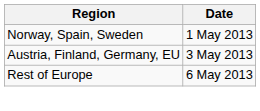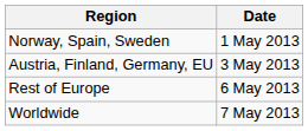 <table class="wikitable">
 <tr>
 <th>Region</th>
 <th>Date</th>
 </tr>
 <tr>
 <td>Norway, Spain, Sweden</td>
 <td>1 May 2013</td>
 </tr>
 <tr>
 <td>Austria, Finland, Germany, EU</td>
 <td>3 May 2013</td>
 </tr>
 <tr>
 <td>Rest of Europe</td>
 <td>6 May 2013</td>
 </tr>
+<tr>
+<td>Worldwide</td>
+<td>7 May 2013</td>
+</tr>
 </table>
